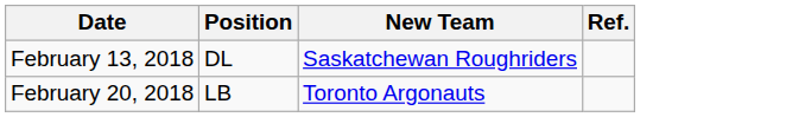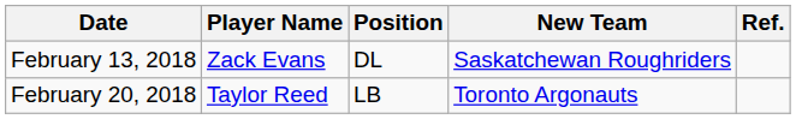 <table class="wikitable">
 <tr>
 <th>Date</th>
+<th>Player Name</th>
 <th>Position</th>
 <th>New Team</th>
 <th>Ref.</th>
 </tr>
 <tr>
 <td>February 13, 2018</td>
+<td><a href='#'>Zack Evans</a></td>
 <td>DL</td>
 <td><a href='#'>Saskatchewan Roughriders</a></td>
 <td></td>
 </tr>
 <tr>
 <td>February 20, 2018</td>
+<td><a href='#'>Taylor Reed</a></td>
 <td>LB</td>
 <td><a href='#'>Toronto Argonauts</a></td>
 <td></td>
 </tr>
 </table>
